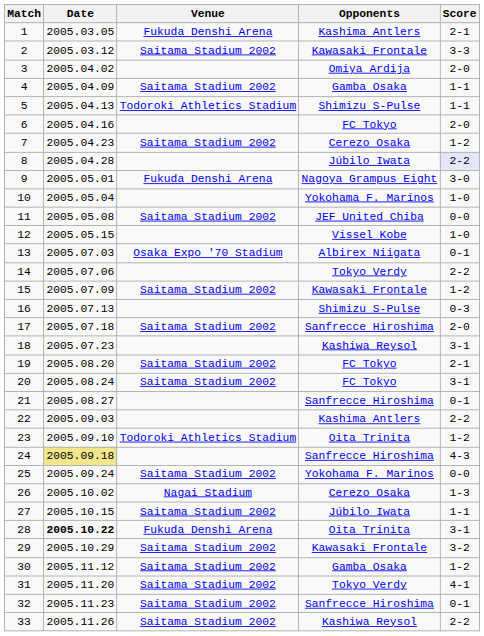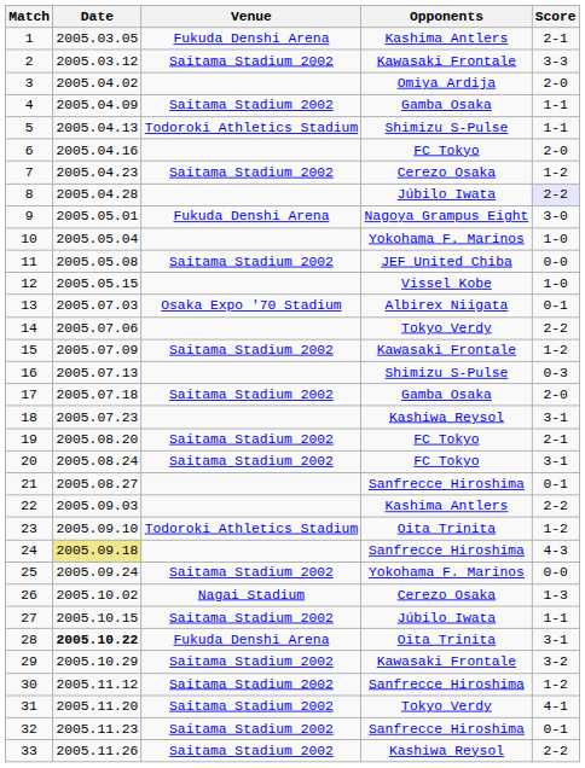 <table class="wikitable" style="text-align:center;">
 <tr>
 <th>Match</th>
 <th>Date</th>
 <th>Venue</th>
 <th>Opponents</th>
 <th>Score</th>
 </tr>
 <tr>
 <td>1</td>
 <td>2005.03.05</td>
 <td><a href='#'>Fukuda Denshi Arena</a></td>
 <td><a href='#'>Kashima Antlers </a></td>
 <td>2-1</td>
 </tr>
 <tr>
 <td>2</td>
 <td>2005.03.12</td>
 <td><a href='#'>Saitama Stadium 2002</a></td>
 <td><a href='#'>Kawasaki Frontale </a></td>
 <td>3-3</td>
 </tr>
 <tr>
 <td>3</td>
 <td>2005.04.02</td>
 <td><a href='#'></a></td>
 <td><a href='#'>Omiya Ardija</a></td>
 <td>2-0</td>
 </tr>
 <tr>
 <td>4</td>
 <td>2005.04.09</td>
 <td><a href='#'>Saitama Stadium 2002</a></td>
 <td><a href='#'>Gamba Osaka </a></td>
 <td>1-1</td>
 </tr>
 <tr>
 <td>5</td>
 <td>2005.04.13</td>
 <td><a href='#'>Todoroki Athletics Stadium</a></td>
 <td><a href='#'>Shimizu S-Pulse </a></td>
 <td>1-1</td>
 </tr>
 <tr>
 <td>6</td>
 <td>2005.04.16</td>
 <td><a href='#'></a></td>
 <td><a href='#'>FC Tokyo </a></td>
 <td>2-0</td>
 </tr>
 <tr>
 <td>7</td>
 <td>2005.04.23</td>
 <td><a href='#'>Saitama Stadium 2002</a></td>
 <td><a href='#'>Cerezo Osaka </a></td>
 <td>1-2</td>
 </tr>
 <tr>
 <td>8</td>
 <td>2005.04.28</td>
 <td><a href='#'></a></td>
 <td><a href='#'>Júbilo Iwata </a></td>
 <td style="background: lavender;">2-2</td>
 </tr>
 <tr>
 <td>9</td>
 <td>2005.05.01</td>
 <td><a href='#'>Fukuda Denshi Arena</a></td>
 <td><a href='#'>Nagoya Grampus Eight </a></td>
 <td>3-0</td>
 </tr>
 <tr>
 <td>10</td>
 <td>2005.05.04</td>
 <td><a href='#'></a></td>
 <td><a href='#'>Yokohama F. Marinos </a></td>
 <td>1-0</td>
 </tr>
 <tr>
 <td>11</td>
 <td>2005.05.08</td>
 <td><a href='#'>Saitama Stadium 2002</a></td>
 <td><a href='#'>JEF United Chiba </a></td>
 <td>0-0</td>
 </tr>
 <tr>
 <td>12</td>
 <td>2005.05.15</td>
 <td><a href='#'></a></td>
 <td><a href='#'>Vissel Kobe </a></td>
 <td>1-0</td>
 </tr>
 <tr>
 <td>13</td>
 <td>2005.07.03</td>
 <td><a href='#'>Osaka Expo '70 Stadium</a></td>
 <td><a href='#'>Albirex Niigata </a></td>
 <td>0-1</td>
 </tr>
 <tr>
 <td>14</td>
 <td>2005.07.06</td>
 <td><a href='#'></a></td>
 <td><a href='#'>Tokyo Verdy </a></td>
 <td>2-2</td>
 </tr>
 <tr>
 <td>15</td>
 <td>2005.07.09</td>
 <td><a href='#'>Saitama Stadium 2002</a></td>
 <td><a href='#'>Kawasaki Frontale </a></td>
 <td>1-2</td>
 </tr>
 <tr>
 <td>16</td>
 <td>2005.07.13</td>
 <td><a href='#'></a></td>
 <td><a href='#'>Shimizu S-Pulse </a></td>
 <td>0-3</td>
 </tr>
 <tr>
 <td>17</td>
 <td>2005.07.18</td>
 <td><a href='#'>Saitama Stadium 2002</a></td>
-<td><a href='#'>Sanfrecce Hiroshima </a></td>
+<td><a href='#'>Gamba Osaka</a></td>
 <td>2-0</td>
 </tr>
 <tr>
 <td>18</td>
 <td>2005.07.23</td>
 <td><a href='#'></a></td>
 <td><a href='#'>Kashiwa Reysol </a></td>
 <td>3-1</td>
 </tr>
 <tr>
 <td>19</td>
 <td>2005.08.20</td>
 <td><a href='#'>Saitama Stadium 2002</a></td>
 <td><a href='#'>FC Tokyo</a></td>
 <td>2-1</td>
 </tr>
 <tr>
 <td>20</td>
 <td>2005.08.24</td>
 <td><a href='#'>Saitama Stadium 2002</a></td>
 <td><a href='#'>FC Tokyo </a></td>
 <td>3-1</td>
 </tr>
 <tr>
 <td>21</td>
 <td>2005.08.27</td>
 <td><a href='#'></a></td>
 <td><a href='#'>Sanfrecce Hiroshima </a></td>
 <td>0-1</td>
 </tr>
 <tr>
 <td>22</td>
 <td>2005.09.03</td>
 <td><a href='#'></a></td>
 <td><a href='#'>Kashima Antlers</a></td>
 <td>2-2</td>
 </tr>
 <tr>
 <td>23</td>
 <td>2005.09.10</td>
 <td><a href='#'>Todoroki Athletics Stadium</a></td>
 <td><a href='#'>Oita Trinita</a></td>
 <td>1-2</td>
 </tr>
 <tr>
 <td>24</td>
 <td style="background: khaki;">2005.09.18</td>
 <td><a href='#'></a></td>
 <td><a href='#'>Sanfrecce Hiroshima</a></td>
 <td>4-3</td>
 </tr>
 <tr>
 <td>25</td>
 <td>2005.09.24</td>
 <td><a href='#'>Saitama Stadium 2002</a></td>
 <td><a href='#'>Yokohama F. Marinos</a></td>
 <td>0-0</td>
 </tr>
 <tr>
 <td>26</td>
 <td>2005.10.02</td>
 <td><a href='#'>Nagai Stadium</a></td>
 <td><a href='#'>Cerezo Osaka</a></td>
 <td>1-3</td>
 </tr>
 <tr>
 <td>27</td>
 <td>2005.10.15</td>
 <td><a href='#'>Saitama Stadium 2002</a></td>
 <td><a href='#'>Júbilo Iwata</a></td>
 <td>1-1</td>
 </tr>
 <tr>
 <td>28</td>
 <td><strong>2005.10.22</strong></td>
 <td><a href='#'>Fukuda Denshi Arena</a></td>
 <td><a href='#'>Oita Trinita </a></td>
 <td>3-1</td>
 </tr>
 <tr>
 <td>29</td>
 <td>2005.10.29</td>
 <td><a href='#'>Saitama Stadium 2002</a></td>
 <td><a href='#'>Kawasaki Frontale</a></td>
 <td>3-2</td>
 </tr>
 <tr>
 <td>30</td>
 <td>2005.11.12</td>
 <td><a href='#'>Saitama Stadium 2002</a></td>
-<td><a href='#'>Gamba Osaka</a></td>
+<td><a href='#'>Sanfrecce Hiroshima </a></td>
 <td>1-2</td>
 </tr>
 <tr>
 <td>31</td>
 <td>2005.11.20</td>
 <td><a href='#'>Saitama Stadium 2002</a></td>
 <td><a href='#'>Tokyo Verdy</a></td>
 <td>4-1</td>
 </tr>
 <tr>
 <td>32</td>
 <td>2005.11.23</td>
 <td><a href='#'>Saitama Stadium 2002 </a></td>
 <td><a href='#'>Sanfrecce Hiroshima </a></td>
 <td>0-1</td>
 </tr>
 <tr>
 <td>33</td>
 <td>2005.11.26</td>
 <td><a href='#'>Saitama Stadium 2002</a></td>
 <td><a href='#'>Kashiwa Reysol</a></td>
 <td>2-2</td>
 </tr>
 </table>
